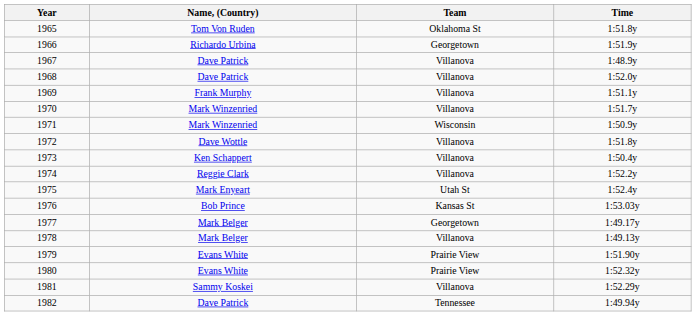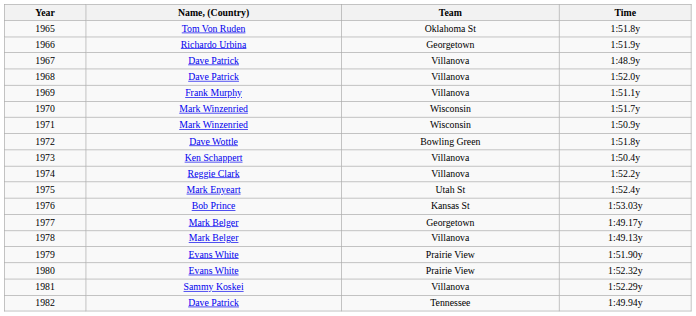 <table class="wikitable sortable" style="font-size:90%; width: 80%; text-align: center;">
 <tr>
 <th>Year</th>
 <th>Name, (Country)</th>
 <th>Team</th>
 <th>Time</th>
 </tr>
 <tr>
 <td>1965</td>
 <td><a href='#'>Tom Von Ruden</a></td>
 <td>Oklahoma St</td>
 <td>1:51.8y</td>
 </tr>
 <tr>
 <td>1966</td>
 <td><a href='#'>Richardo Urbina</a></td>
 <td>Georgetown</td>
 <td>1:51.9y</td>
 </tr>
 <tr>
 <td>1967</td>
 <td><a href='#'>Dave Patrick</a></td>
 <td>Villanova</td>
 <td>1:48.9y</td>
 </tr>
 <tr>
 <td>1968</td>
 <td><a href='#'>Dave Patrick</a></td>
 <td>Villanova</td>
 <td>1:52.0y</td>
 </tr>
 <tr>
 <td>1969</td>
 <td><a href='#'>Frank Murphy</a> </td>
 <td>Villanova</td>
 <td>1:51.1y</td>
 </tr>
 <tr>
 <td>1970</td>
 <td><a href='#'>Mark Winzenried</a></td>
-<td>Villanova</td>
+<td>Wisconsin</td>
 <td>1:51.7y</td>
 </tr>
 <tr>
 <td>1971</td>
 <td><a href='#'>Mark Winzenried</a></td>
 <td>Wisconsin</td>
 <td>1:50.9y</td>
 </tr>
 <tr>
 <td>1972</td>
 <td><a href='#'>Dave Wottle</a></td>
-<td>Villanova</td>
+<td>Bowling Green</td>
 <td>1:51.8y</td>
 </tr>
 <tr>
 <td>1973</td>
 <td><a href='#'>Ken Schappert</a></td>
 <td>Villanova</td>
 <td>1:50.4y</td>
 </tr>
 <tr>
 <td>1974</td>
 <td><a href='#'>Reggie Clark</a></td>
 <td>Villanova</td>
 <td>1:52.2y</td>
 </tr>
 <tr>
 <td>1975</td>
 <td><a href='#'>Mark Enyeart</a></td>
 <td>Utah St</td>
 <td>1:52.4y</td>
 </tr>
 <tr>
 <td>1976</td>
 <td><a href='#'>Bob Prince</a></td>
 <td>Kansas St</td>
 <td>1:53.03y</td>
 </tr>
 <tr>
 <td>1977</td>
 <td><a href='#'>Mark Belger</a></td>
 <td>Georgetown</td>
 <td>1:49.17y</td>
 </tr>
 <tr>
 <td>1978</td>
 <td><a href='#'>Mark Belger</a></td>
 <td>Villanova</td>
 <td>1:49.13y</td>
 </tr>
 <tr>
 <td>1979</td>
 <td><a href='#'>Evans White</a></td>
 <td>Prairie View</td>
 <td>1:51.90y</td>
 </tr>
 <tr>
 <td>1980</td>
 <td><a href='#'>Evans White</a></td>
 <td>Prairie View</td>
 <td>1:52.32y</td>
 </tr>
 <tr>
 <td>1981</td>
 <td><a href='#'>Sammy Koskei</a> </td>
 <td>Villanova</td>
 <td>1:52.29y</td>
 </tr>
 <tr>
 <td>1982</td>
 <td><a href='#'>Dave Patrick</a></td>
 <td>Tennessee</td>
 <td>1:49.94y</td>
 </tr>
 </table>
